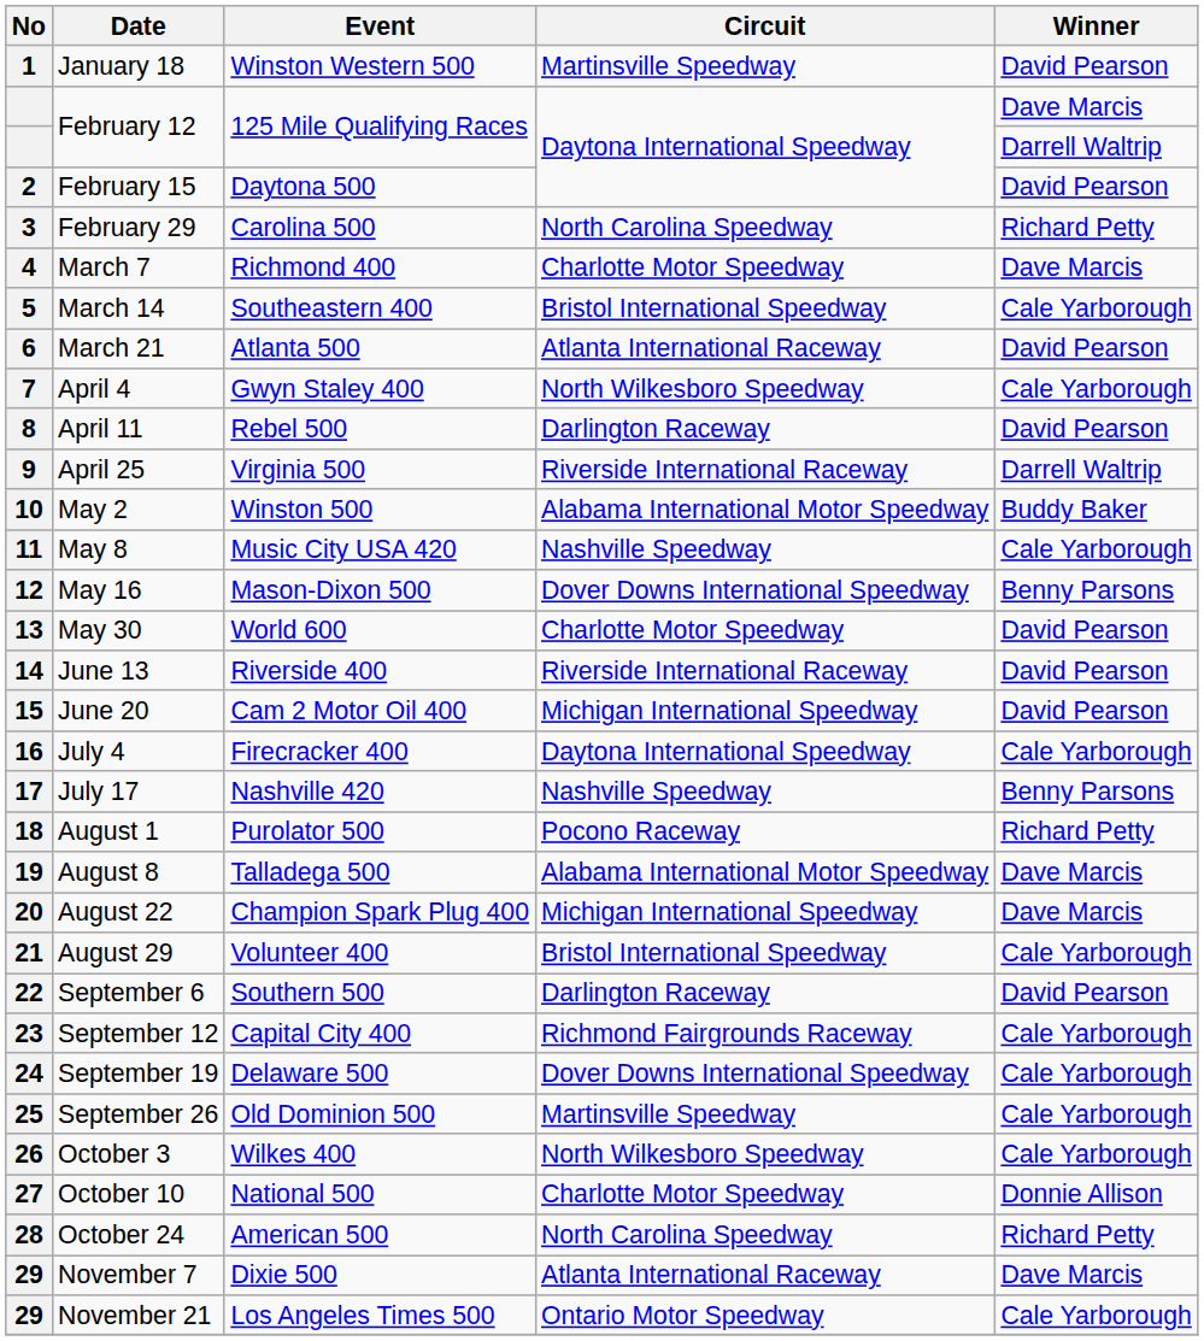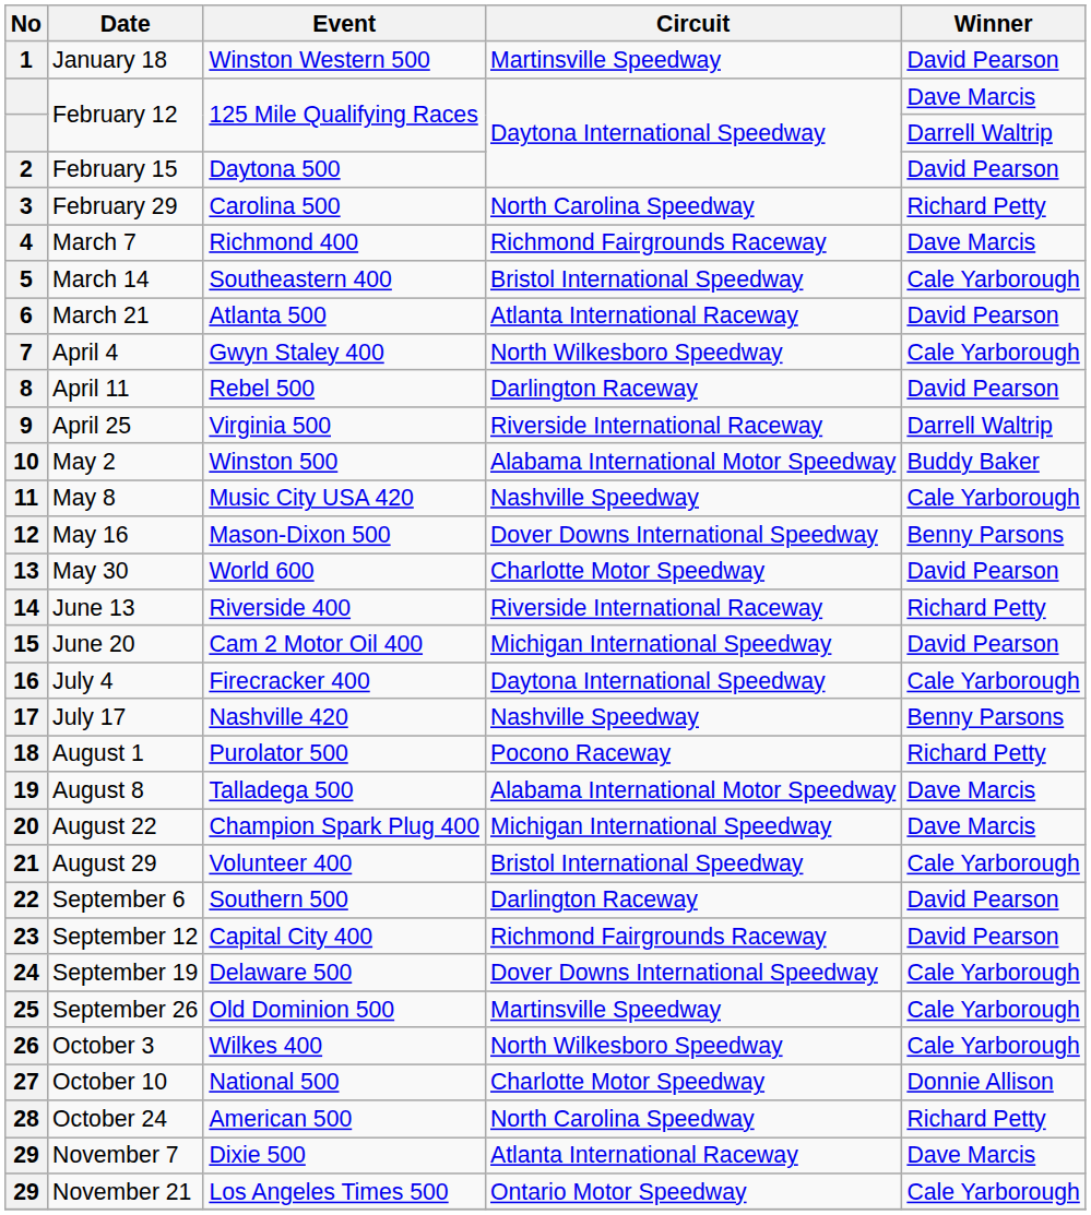 <table class="wikitable" style="font-size:85%;">
 <tr>
 <th>No</th>
 <th>Date</th>
 <th>Event</th>
 <th>Circuit</th>
 <th>Winner</th>
 </tr>
 <tr>
 <th>1</th>
 <td>January 18</td>
 <td><a href='#'>Winston Western 500</a></td>
 <td><a href='#'>Martinsville Speedway</a></td>
 <td><a href='#'>David Pearson</a></td>
 </tr>
 <tr>
 <th></th>
 <td rowspan="2">February 12</td>
 <td rowspan="2"><a href='#'>125 Mile Qualifying Races</a></td>
 <td rowspan="3"><a href='#'>Daytona International Speedway</a></td>
 <td><a href='#'>Dave Marcis</a></td>
 </tr>
 <tr>
 <th></th>
 <td><a href='#'>Darrell Waltrip</a></td>
 </tr>
 <tr>
 <th>2</th>
 <td>February 15</td>
 <td><a href='#'>Daytona 500</a></td>
 <td><a href='#'>David Pearson</a></td>
 </tr>
 <tr>
 <th>3</th>
 <td>February 29</td>
 <td><a href='#'>Carolina 500</a></td>
 <td><a href='#'>North Carolina Speedway</a></td>
 <td><a href='#'>Richard Petty</a></td>
 </tr>
 <tr>
 <th>4</th>
 <td>March 7</td>
 <td><a href='#'>Richmond 400</a></td>
-<td><a href='#'>Charlotte Motor Speedway</a></td>
+<td><a href='#'>Richmond Fairgrounds Raceway</a></td>
 <td><a href='#'>Dave Marcis</a></td>
 </tr>
 <tr>
 <th>5</th>
 <td>March 14</td>
 <td><a href='#'>Southeastern 400</a></td>
 <td><a href='#'>Bristol International Speedway</a></td>
 <td><a href='#'>Cale Yarborough</a></td>
 </tr>
 <tr>
 <th>6</th>
 <td>March 21</td>
 <td><a href='#'>Atlanta 500</a></td>
 <td><a href='#'>Atlanta International Raceway</a></td>
 <td><a href='#'>David Pearson</a></td>
 </tr>
 <tr>
 <th>7</th>
 <td>April 4</td>
 <td><a href='#'>Gwyn Staley 400</a></td>
 <td><a href='#'>North Wilkesboro Speedway</a></td>
 <td><a href='#'>Cale Yarborough</a></td>
 </tr>
 <tr>
 <th>8</th>
 <td>April 11</td>
 <td><a href='#'>Rebel 500</a></td>
 <td><a href='#'>Darlington Raceway</a></td>
 <td><a href='#'>David Pearson</a></td>
 </tr>
 <tr>
 <th>9</th>
 <td>April 25</td>
 <td><a href='#'>Virginia 500</a></td>
 <td><a href='#'>Riverside International Raceway</a></td>
 <td><a href='#'>Darrell Waltrip</a></td>
 </tr>
 <tr>
 <th>10</th>
 <td>May 2</td>
 <td><a href='#'>Winston 500</a></td>
 <td><a href='#'>Alabama International Motor Speedway</a></td>
 <td><a href='#'>Buddy Baker</a></td>
 </tr>
 <tr>
 <th>11</th>
 <td>May 8</td>
 <td><a href='#'>Music City USA 420</a></td>
 <td><a href='#'>Nashville Speedway</a></td>
 <td><a href='#'>Cale Yarborough</a></td>
 </tr>
 <tr>
 <th>12</th>
 <td>May 16</td>
 <td><a href='#'>Mason-Dixon 500</a></td>
 <td><a href='#'>Dover Downs International Speedway</a></td>
 <td><a href='#'>Benny Parsons</a></td>
 </tr>
 <tr>
 <th>13</th>
 <td>May 30</td>
 <td><a href='#'>World 600</a></td>
 <td><a href='#'>Charlotte Motor Speedway</a></td>
 <td><a href='#'>David Pearson</a></td>
 </tr>
 <tr>
 <th>14</th>
 <td>June 13</td>
 <td><a href='#'>Riverside 400</a></td>
 <td><a href='#'>Riverside International Raceway</a></td>
-<td><a href='#'>David Pearson</a></td>
+<td><a href='#'>Richard Petty</a></td>
 </tr>
 <tr>
 <th>15</th>
 <td>June 20</td>
 <td><a href='#'>Cam 2 Motor Oil 400</a></td>
 <td><a href='#'>Michigan International Speedway</a></td>
 <td><a href='#'>David Pearson</a></td>
 </tr>
 <tr>
 <th>16</th>
 <td>July 4</td>
 <td><a href='#'>Firecracker 400</a></td>
 <td><a href='#'>Daytona International Speedway</a></td>
 <td><a href='#'>Cale Yarborough</a></td>
 </tr>
 <tr>
 <th>17</th>
 <td>July 17</td>
 <td><a href='#'>Nashville 420</a></td>
 <td><a href='#'>Nashville Speedway</a></td>
 <td><a href='#'>Benny Parsons</a></td>
 </tr>
 <tr>
 <th>18</th>
 <td>August 1</td>
 <td><a href='#'>Purolator 500</a></td>
 <td><a href='#'>Pocono Raceway</a></td>
 <td><a href='#'>Richard Petty</a></td>
 </tr>
 <tr>
 <th>19</th>
 <td>August 8</td>
 <td><a href='#'>Talladega 500</a></td>
 <td><a href='#'>Alabama International Motor Speedway</a></td>
 <td><a href='#'>Dave Marcis</a></td>
 </tr>
 <tr>
 <th>20</th>
 <td>August 22</td>
 <td><a href='#'>Champion Spark Plug 400</a></td>
 <td><a href='#'>Michigan International Speedway</a></td>
 <td><a href='#'>Dave Marcis</a></td>
 </tr>
 <tr>
 <th>21</th>
 <td>August 29</td>
 <td><a href='#'>Volunteer 400</a></td>
 <td><a href='#'>Bristol International Speedway</a></td>
 <td><a href='#'>Cale Yarborough</a></td>
 </tr>
 <tr>
 <th>22</th>
 <td>September 6</td>
 <td><a href='#'>Southern 500</a></td>
 <td><a href='#'>Darlington Raceway</a></td>
 <td><a href='#'>David Pearson</a></td>
 </tr>
 <tr>
 <th>23</th>
 <td>September 12</td>
 <td><a href='#'>Capital City 400</a></td>
 <td><a href='#'>Richmond Fairgrounds Raceway</a></td>
-<td><a href='#'>Cale Yarborough</a></td>
+<td><a href='#'>David Pearson</a></td>
 </tr>
 <tr>
 <th>24</th>
 <td>September 19</td>
 <td><a href='#'>Delaware 500</a></td>
 <td><a href='#'>Dover Downs International Speedway</a></td>
 <td><a href='#'>Cale Yarborough</a></td>
 </tr>
 <tr>
 <th>25</th>
 <td>September 26</td>
 <td><a href='#'>Old Dominion 500</a></td>
 <td><a href='#'>Martinsville Speedway</a></td>
 <td><a href='#'>Cale Yarborough</a></td>
 </tr>
 <tr>
 <th>26</th>
 <td>October 3</td>
 <td><a href='#'>Wilkes 400</a></td>
 <td><a href='#'>North Wilkesboro Speedway</a></td>
 <td><a href='#'>Cale Yarborough</a></td>
 </tr>
 <tr>
 <th>27</th>
 <td>October 10</td>
 <td><a href='#'>National 500</a></td>
 <td><a href='#'>Charlotte Motor Speedway</a></td>
 <td><a href='#'>Donnie Allison</a></td>
 </tr>
 <tr>
 <th>28</th>
 <td>October 24</td>
 <td><a href='#'>American 500</a></td>
 <td><a href='#'>North Carolina Speedway</a></td>
 <td><a href='#'>Richard Petty</a></td>
 </tr>
 <tr>
 <th>29</th>
 <td>November 7</td>
 <td><a href='#'>Dixie 500</a></td>
 <td><a href='#'>Atlanta International Raceway</a></td>
 <td><a href='#'>Dave Marcis</a></td>
 </tr>
 <tr>
 <th>29</th>
 <td>November 21</td>
 <td><a href='#'>Los Angeles Times 500</a></td>
 <td><a href='#'>Ontario Motor Speedway</a></td>
 <td><a href='#'>Cale Yarborough</a></td>
 </tr>
 <tr>
 </tr>
 </table>
